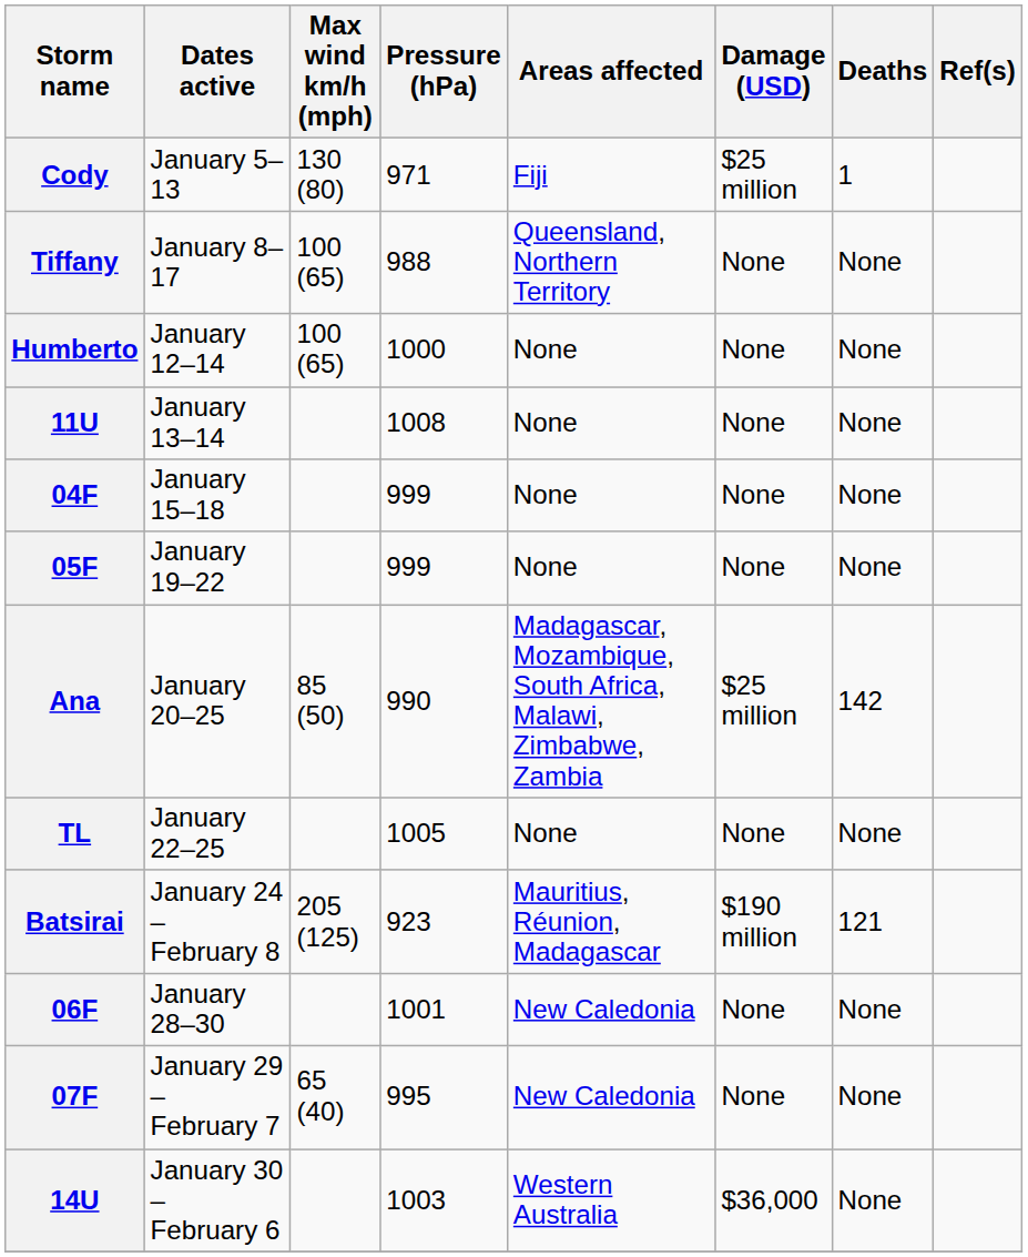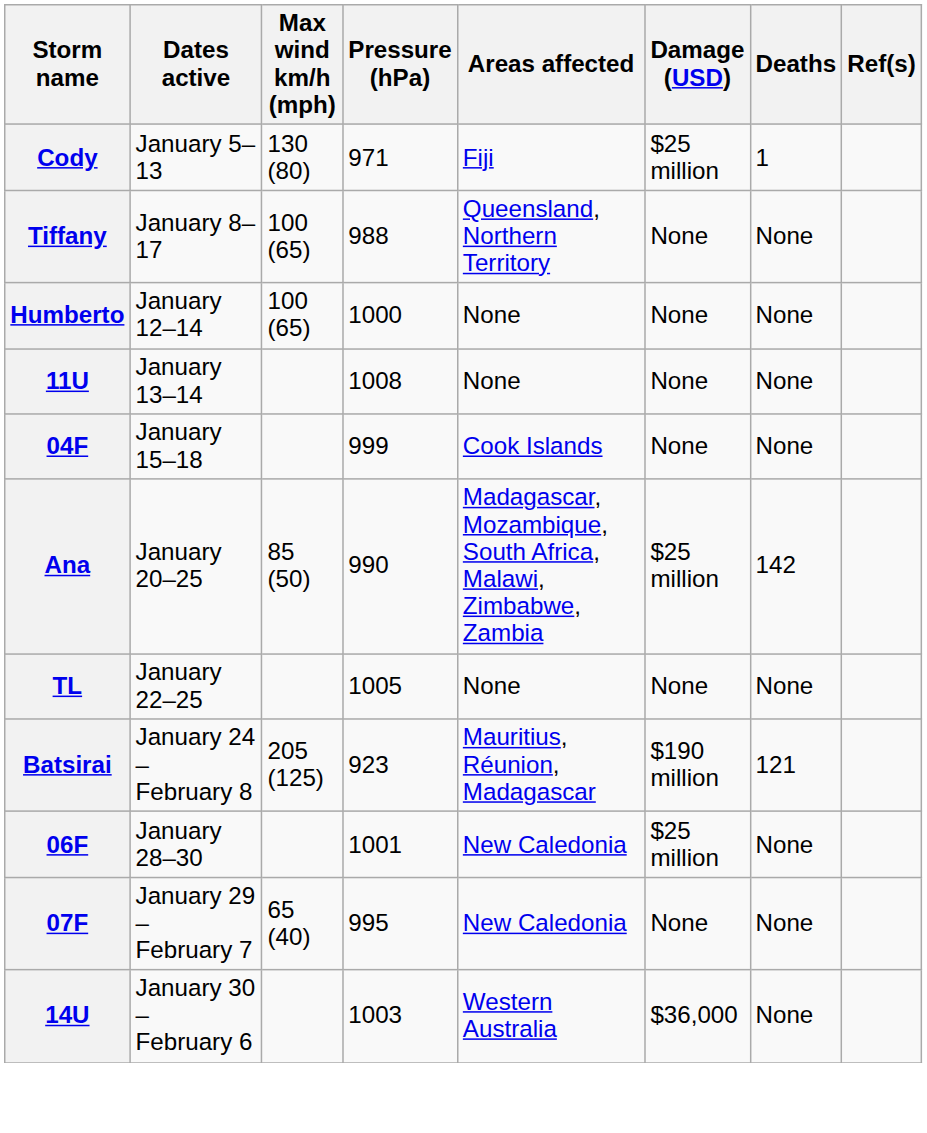 <table class="wikitable sortable">
 <tr>
 <th width="5%">Storm name</th>
 <th width="15%">Dates active</th>
 <th width="10%">Max wind<br>km/h (mph)</th>
 <th width="5%">Pressure<br>(hPa)</th>
 <th width="35%">Areas affected</th>
 <th width="5%">Damage<br>(<a href='#'>USD</a>)</th>
 <th width="5%">Deaths</th>
 <th width="5%">Ref(s)</th>
 </tr>
 <tr>
 <th><a href='#'>Cody</a></th>
 <td>January 5–13</td>
 <td>130 (80)</td>
 <td>971</td>
 <td><a href='#'>Fiji</a></td>
 <td>$25 million</td>
 <td>1</td>
 <td></td>
 </tr>
 <tr>
 <th><a href='#'>Tiffany</a></th>
 <td>January 8–17</td>
 <td>100 (65)</td>
 <td>988</td>
 <td><a href='#'>Queensland</a>, <a href='#'>Northern Territory</a></td>
 <td>None</td>
 <td>None</td>
 <td></td>
 </tr>
 <tr>
 <th><a href='#'>Humberto</a></th>
 <td>January 12–14</td>
 <td>100 (65)</td>
 <td>1000</td>
 <td>None</td>
 <td>None</td>
 <td>None</td>
 <td></td>
 </tr>
 <tr>
 <th><a href='#'>11U</a></th>
 <td>January 13–14</td>
 <td></td>
 <td>1008</td>
 <td>None</td>
 <td>None</td>
 <td>None</td>
 <td></td>
 </tr>
 <tr>
 <th><a href='#'>04F</a></th>
 <td>January 15–18</td>
 <td></td>
 <td>999</td>
-<td>None</td>
-<td>None</td>
-<td>None</td>
-<td></td>
-</tr>
-<tr>
-<th><a href='#'>05F</a></th>
-<td>January 19–22</td>
-<td></td>
-<td>999</td>
-<td>None</td>
+<td><a href='#'>Cook Islands</a></td>
 <td>None</td>
 <td>None</td>
 <td></td>
 </tr>
 <tr>
 <th><a href='#'>Ana</a></th>
 <td>January 20–25</td>
 <td>85 (50)</td>
 <td>990</td>
 <td><a href='#'>Madagascar</a>, <a href='#'>Mozambique</a>, <a href='#'>South Africa</a>, <a href='#'>Malawi</a>, <a href='#'>Zimbabwe</a>, <a href='#'>Zambia</a></td>
 <td>$25 million</td>
 <td>142</td>
 <td></td>
 </tr>
 <tr>
 <th><a href='#'>TL</a></th>
 <td>January 22–25</td>
 <td></td>
 <td>1005</td>
 <td>None</td>
 <td>None</td>
 <td>None</td>
 <td></td>
 </tr>
 <tr>
 <th><a href='#'>Batsirai</a></th>
 <td>January 24 – February 8</td>
 <td>205 (125)</td>
 <td>923</td>
 <td><a href='#'>Mauritius</a>, <a href='#'>Réunion</a>, <a href='#'>Madagascar</a></td>
 <td>$190 million</td>
 <td>121</td>
 <td></td>
 </tr>
 <tr>
 <th><a href='#'>06F</a></th>
 <td>January 28–30</td>
 <td></td>
 <td>1001</td>
 <td><a href='#'>New Caledonia</a></td>
-<td>None</td>
+<td>$25 million</td>
 <td>None</td>
 <td></td>
 </tr>
 <tr>
 <th><a href='#'>07F</a></th>
 <td>January 29 – February 7</td>
 <td>65 (40)</td>
 <td>995</td>
 <td><a href='#'>New Caledonia</a></td>
 <td>None</td>
 <td>None</td>
 <td></td>
 </tr>
 <tr>
 <th><a href='#'>14U</a></th>
 <td>January 30 – February 6</td>
 <td></td>
 <td>1003</td>
 <td><a href='#'>Western Australia</a></td>
 <td>$36,000</td>
 <td>None</td>
 <td></td>
 </tr>
 <tr>
 </tr>
 </table>
